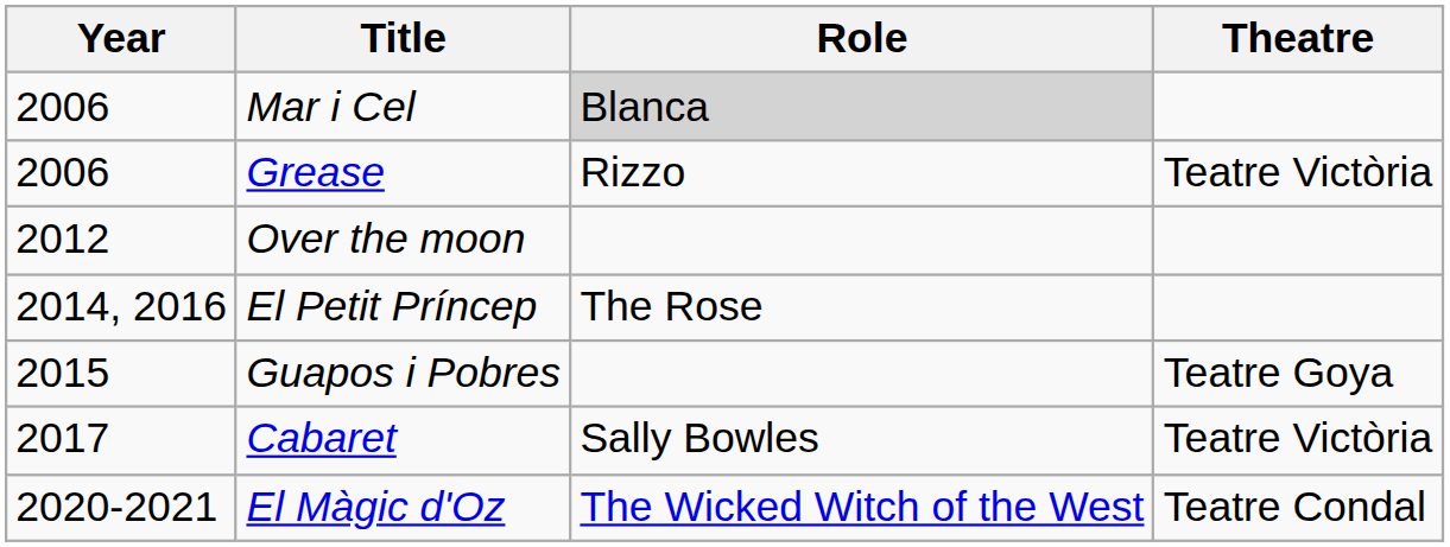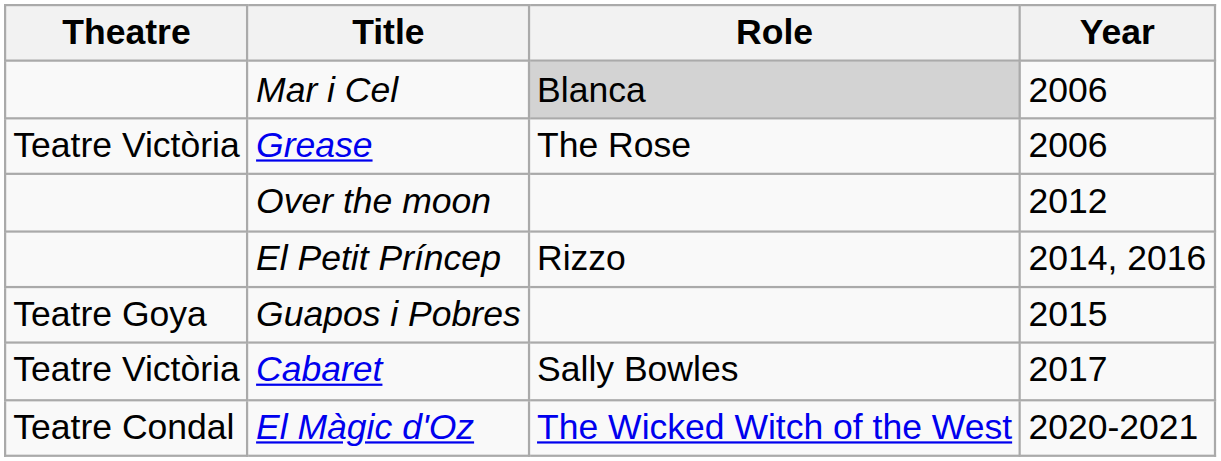 <table class="wikitable">
 <tr>
-<th>Year</th>
+<th>Theatre</th>
 <th>Title</th>
 <th>Role</th>
-<th>Theatre</th>
+<th>Year</th>
 </tr>
 <tr>
-<td>2006</td>
+<td></td>
 <td><em>Mar i Cel</em></td>
 <td style="background: lightgrey;">Blanca</td>
-<td></td>
+<td>2006</td>
 </tr>
 <tr>
+<td>Teatre Victòria</td>
+<td><a href='#'><em>Grease</em></a></td>
+<td>The Rose</td>
 <td>2006</td>
-<td><a href='#'><em>Grease</em></a></td>
-<td>Rizzo</td>
-<td>Teatre Victòria</td>
 </tr>
 <tr>
-<td>2012</td>
+<td></td>
 <td><em>Over the moon</em></td>
 <td></td>
-<td></td>
+<td>2012</td>
 </tr>
 <tr>
+<td></td>
+<td><em>El Petit Príncep</em></td>
+<td>Rizzo</td>
 <td>2014, 2016</td>
-<td><em>El Petit Príncep</em></td>
-<td>The Rose</td>
-<td></td>
 </tr>
 <tr>
-<td>2015</td>
+<td>Teatre Goya</td>
 <td><em>Guapos i Pobres</em></td>
 <td></td>
-<td>Teatre Goya</td>
+<td>2015</td>
 </tr>
 <tr>
-<td>2017</td>
+<td>Teatre Victòria</td>
 <td><em><a href='#'>Cabaret</a></em></td>
 <td>Sally Bowles</td>
-<td>Teatre Victòria</td>
+<td>2017</td>
 </tr>
 <tr>
-<td>2020-2021</td>
+<td>Teatre Condal</td>
 <td><em><a href='#'>El Màgic d'Oz</a></em></td>
 <td><a href='#'>The Wicked Witch of the West</a></td>
-<td>Teatre Condal</td>
+<td>2020-2021</td>
 </tr>
 </table>
